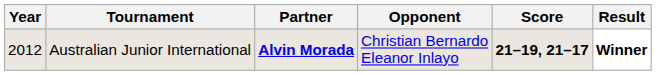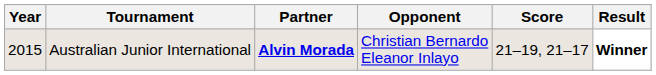 <table class="sortable wikitable" style="font-size: 90%;">
 <tr>
 <th>Year</th>
 <th>Tournament</th>
 <th>Partner</th>
 <th>Opponent</th>
 <th>Score</th>
 <th>Result</th>
 </tr>
 <tr style="background:#EBE7E0">
-<td align="center">2012</td>
+<td align="center">2015</td>
 <td align="left">Australian Junior International</td>
 <td align="left"><strong> <a href='#'>Alvin Morada</a></strong></td>
 <td align="left"> <a href='#'>Christian Bernardo</a><br> <a href='#'>Eleanor Inlayo</a></td>
-<td align="left"><strong>21–19, 21–17</strong></td>
+<td align="left">21–19, 21–17</td>
 <td style="text-align:left; background:white"> <strong>Winner</strong></td>
 </tr>
 </table>
